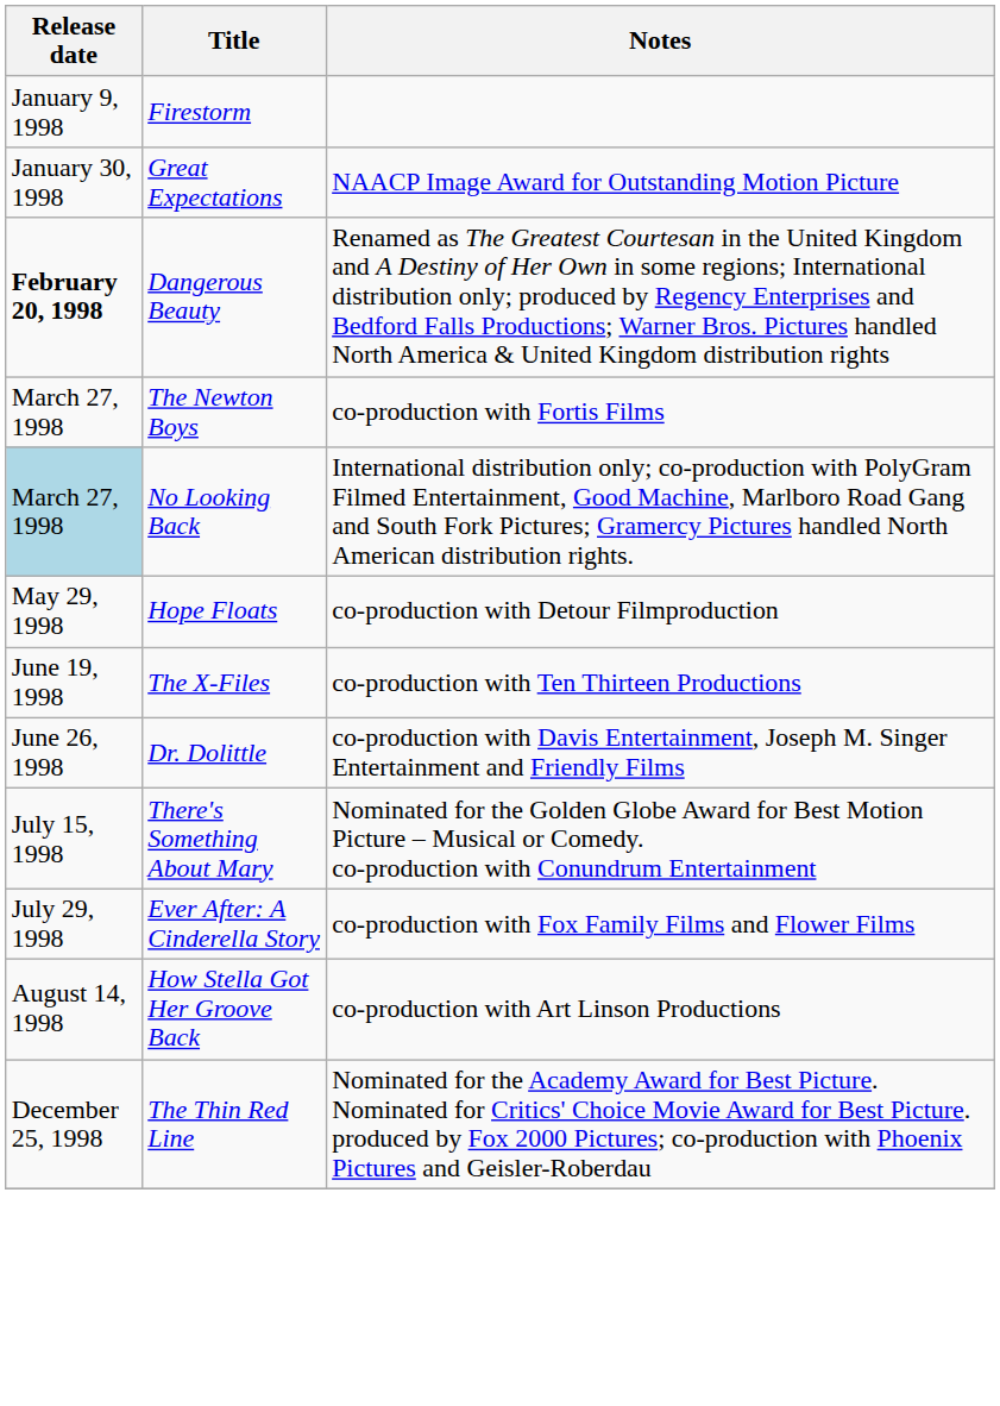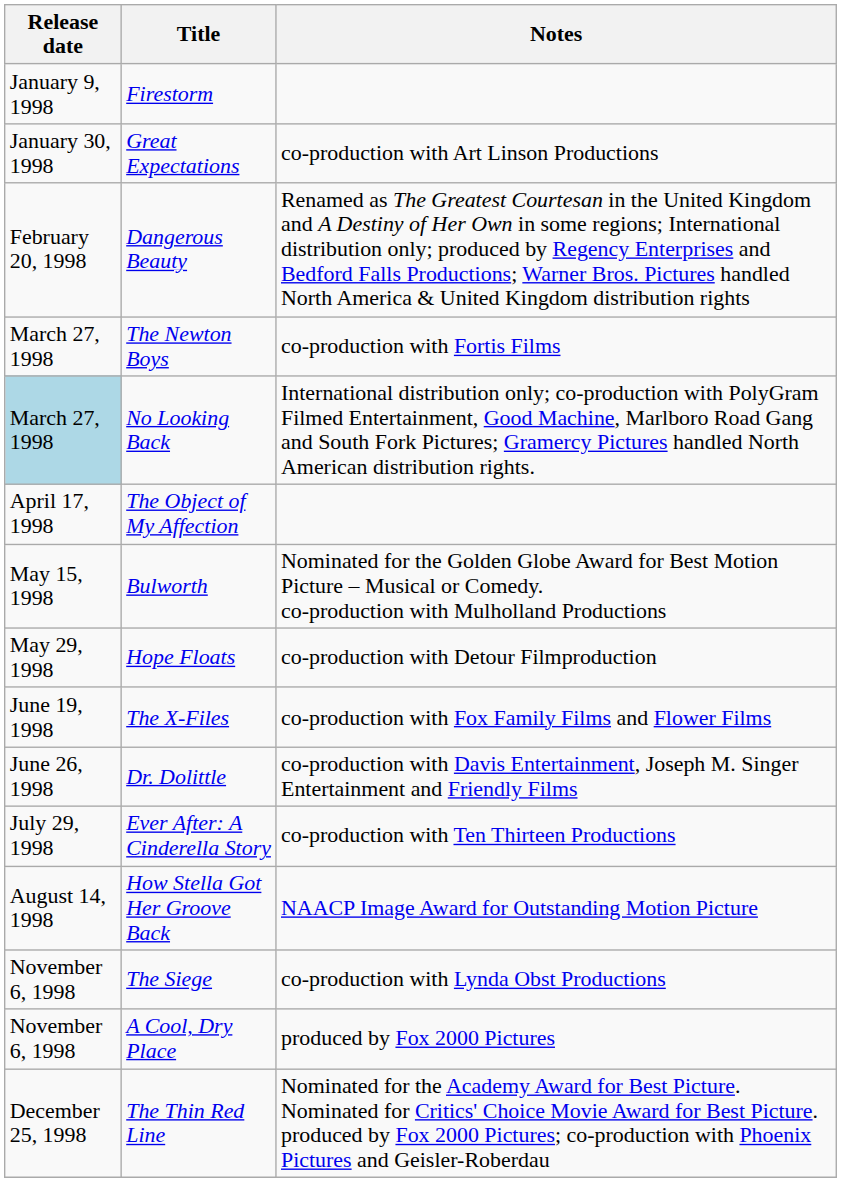 <table class="wikitable plainrowheaders sortable col1right">
 <tr>
 <th scope="col">Release date</th>
 <th scope="col">Title</th>
 <th scope="col" class="unsortable">Notes</th>
 </tr>
 <tr>
 <td>January 9, 1998</td>
 <td><em><a href='#'>Firestorm</a></em></td>
 <td></td>
 </tr>
 <tr>
 <td>January 30, 1998</td>
 <td><em><a href='#'>Great Expectations</a></em></td>
-<td><a href='#'>NAACP Image Award for Outstanding Motion Picture</a></td>
+<td>co-production with Art Linson Productions</td>
 </tr>
 <tr>
-<td><strong>February 20, 1998</strong></td>
+<td>February 20, 1998</td>
 <td><em><a href='#'>Dangerous Beauty</a></em></td>
 <td>Renamed as <em>The Greatest Courtesan</em> in the United Kingdom and <em>A Destiny of Her Own</em> in some regions; International distribution only; produced by <a href='#'>Regency Enterprises</a> and <a href='#'>Bedford Falls Productions</a>; <a href='#'>Warner Bros. Pictures</a> handled North America & United Kingdom distribution rights</td>
 </tr>
 <tr>
 <td>March 27, 1998</td>
 <td><em><a href='#'>The Newton Boys</a></em></td>
 <td>co-production with <a href='#'>Fortis Films</a></td>
 </tr>
 <tr>
 <td style="background: lightblue;">March 27, 1998</td>
 <td><em><a href='#'>No Looking Back</a></em></td>
 <td>International distribution only; co-production with PolyGram Filmed Entertainment, <a href='#'>Good Machine</a>, Marlboro Road Gang and South Fork Pictures; <a href='#'>Gramercy Pictures</a> handled North American distribution rights.</td>
 </tr>
 <tr>
+<td>April 17, 1998</td>
+<td><em><a href='#'>The Object of My Affection</a></em></td>
+<td></td>
+</tr>
+<tr>
+<td>May 15, 1998</td>
+<td><em><a href='#'>Bulworth</a></em></td>
+<td>Nominated for the Golden Globe Award for Best Motion Picture – Musical or Comedy.<br>co-production with Mulholland Productions</td>
+</tr>
+<tr>
 <td>May 29, 1998</td>
 <td><em><a href='#'>Hope Floats</a></em></td>
 <td>co-production with Detour Filmproduction</td>
 </tr>
 <tr>
 <td>June 19, 1998</td>
 <td><em><a href='#'>The X-Files</a></em></td>
-<td>co-production with <a href='#'>Ten Thirteen Productions</a></td>
+<td>co-production with <a href='#'>Fox Family Films</a> and <a href='#'>Flower Films</a></td>
 </tr>
 <tr>
 <td>June 26, 1998</td>
 <td><em><a href='#'>Dr. Dolittle</a></em></td>
 <td>co-production with <a href='#'>Davis Entertainment</a>, Joseph M. Singer Entertainment and <a href='#'>Friendly Films</a></td>
 </tr>
 <tr>
-<td>July 15, 1998</td>
-<td><em><a href='#'>There's Something About Mary</a></em></td>
-<td>Nominated for the Golden Globe Award for Best Motion Picture – Musical or Comedy.<br>co-production with <a href='#'>Conundrum Entertainment</a></td>
-</tr>
-<tr>
 <td>July 29, 1998</td>
 <td><em><a href='#'>Ever After: A Cinderella Story</a></em></td>
-<td>co-production with <a href='#'>Fox Family Films</a> and <a href='#'>Flower Films</a></td>
+<td>co-production with <a href='#'>Ten Thirteen Productions</a></td>
 </tr>
 <tr>
 <td>August 14, 1998</td>
 <td><em><a href='#'>How Stella Got Her Groove Back</a></em></td>
-<td>co-production with Art Linson Productions</td>
+<td><a href='#'>NAACP Image Award for Outstanding Motion Picture</a></td>
+</tr>
+<tr>
+<td>November 6, 1998</td>
+<td><em><a href='#'>The Siege</a></em></td>
+<td>co-production with <a href='#'>Lynda Obst Productions</a></td>
+</tr>
+<tr>
+<td>November 6, 1998</td>
+<td><em><a href='#'>A Cool, Dry Place</a></em></td>
+<td>produced by <a href='#'>Fox 2000 Pictures</a></td>
 </tr>
 <tr>
 <td>December 25, 1998</td>
 <td><em><a href='#'>The Thin Red Line</a></em></td>
 <td>Nominated for the <a href='#'>Academy Award for Best Picture</a>.<br>Nominated for <a href='#'>Critics' Choice Movie Award for Best Picture</a>.<br>produced by <a href='#'>Fox 2000 Pictures</a>; co-production with <a href='#'>Phoenix Pictures</a> and Geisler-Roberdau</td>
 </tr>
 <tr>
 </tr>
 </table>
